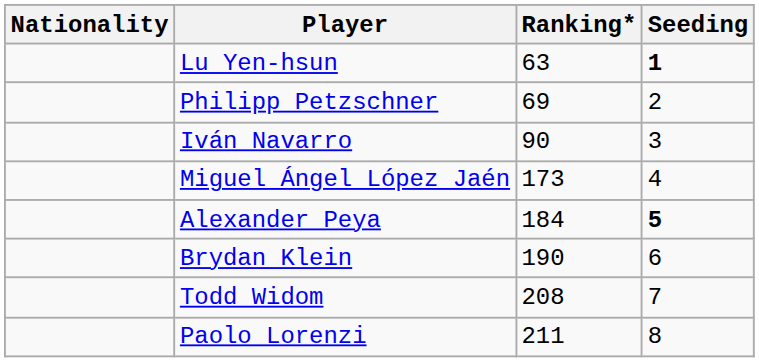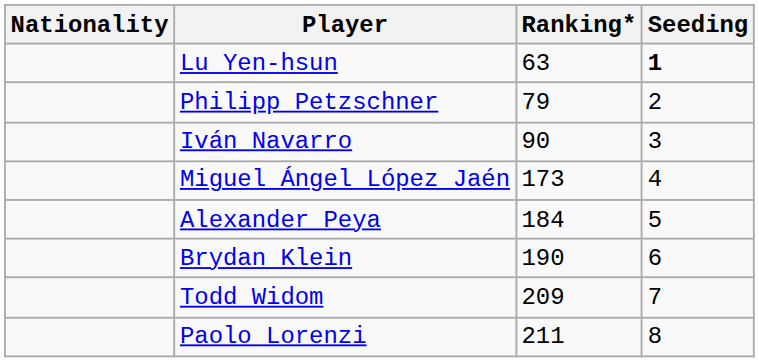 <table class="wikitable" border="1">
 <tr>
 <th>Nationality</th>
 <th>Player</th>
 <th>Ranking*</th>
 <th>Seeding</th>
 </tr>
 <tr>
 <td></td>
 <td><a href='#'>Lu Yen-hsun</a></td>
 <td>63</td>
 <td><strong>1</strong></td>
 </tr>
 <tr>
 <td></td>
 <td><a href='#'>Philipp Petzschner</a></td>
-<td>69</td>
+<td>79</td>
 <td>2</td>
 </tr>
 <tr>
 <td></td>
 <td><a href='#'>Iván Navarro</a></td>
 <td>90</td>
 <td>3</td>
 </tr>
 <tr>
 <td></td>
 <td><a href='#'>Miguel Ángel López Jaén</a></td>
 <td>173</td>
 <td>4</td>
 </tr>
 <tr>
 <td></td>
 <td><a href='#'>Alexander Peya</a></td>
 <td>184</td>
-<td><strong>5</strong></td>
+<td>5</td>
 </tr>
 <tr>
 <td></td>
 <td><a href='#'>Brydan Klein</a></td>
 <td>190</td>
 <td>6</td>
 </tr>
 <tr>
 <td></td>
 <td><a href='#'>Todd Widom</a></td>
-<td>208</td>
+<td>209</td>
 <td>7</td>
 </tr>
 <tr>
 <td></td>
 <td><a href='#'>Paolo Lorenzi</a></td>
 <td>211</td>
 <td>8</td>
 </tr>
 </table>
